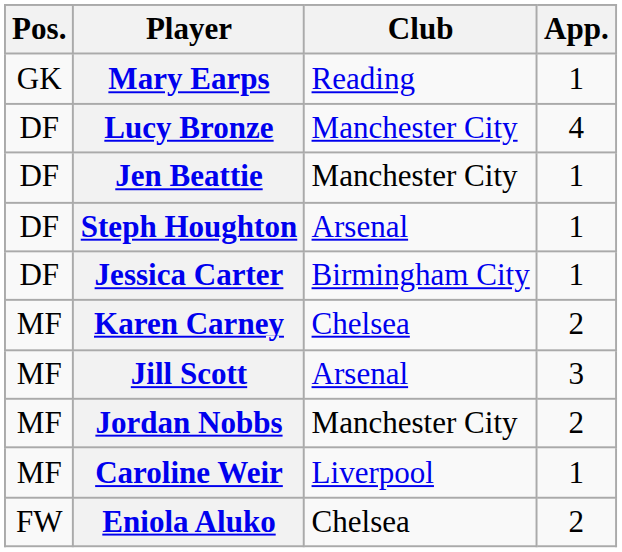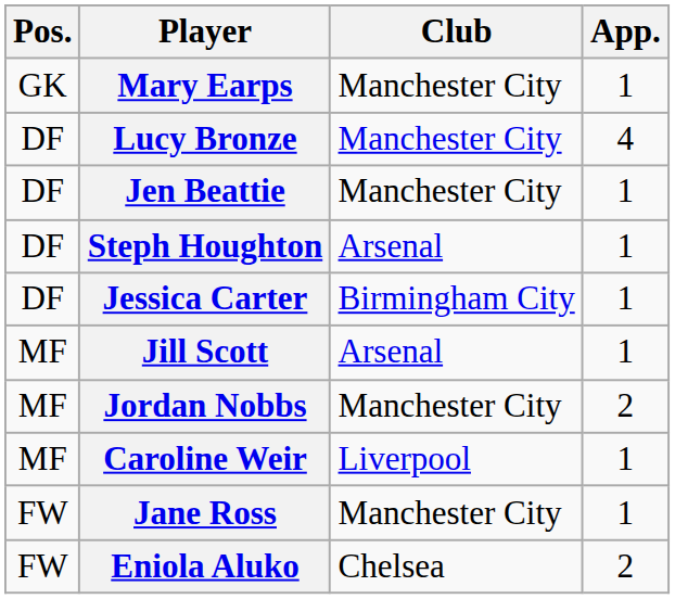 <table class="wikitable plainrowheaders" style="text-align: left">
 <tr>
 <th scope=col>Pos.</th>
 <th scope=col>Player</th>
 <th scope=col>Club</th>
 <th scope=col>App.</th>
 </tr>
 <tr>
 <td style=text-align:center>GK</td>
 <th scope=row><a href='#'>Mary Earps</a></th>
-<td><a href='#'>Reading</a></td>
+<td>Manchester City</td>
 <td style=text-align:center>1</td>
 </tr>
 <tr>
 <td style=text-align:center>DF</td>
 <th scope=row><a href='#'>Lucy Bronze</a> </th>
 <td><a href='#'>Manchester City</a></td>
 <td style=text-align:center>4</td>
 </tr>
 <tr>
 <td style=text-align:center>DF</td>
 <th scope=row><a href='#'>Jen Beattie</a></th>
 <td>Manchester City</td>
 <td style=text-align:center>1</td>
 </tr>
 <tr>
 <td style=text-align:center>DF</td>
 <th scope=row><a href='#'>Steph Houghton</a></th>
 <td><a href='#'>Arsenal</a></td>
 <td style=text-align:center>1</td>
 </tr>
 <tr>
 <td style=text-align:center>DF</td>
 <th scope=row><a href='#'>Jessica Carter</a></th>
 <td><a href='#'>Birmingham City</a></td>
 <td style=text-align:center>1</td>
 </tr>
 <tr>
 <td style=text-align:center>MF</td>
-<th scope=row><a href='#'>Karen Carney</a> </th>
-<td><a href='#'>Chelsea</a></td>
-<td style=text-align:center>2</td>
-</tr>
-<tr>
-<td style=text-align:center>MF</td>
 <th scope=row><a href='#'>Jill Scott</a> </th>
 <td><a href='#'>Arsenal</a></td>
-<td style=text-align:center>3</td>
+<td style=text-align:center>1</td>
 </tr>
 <tr>
 <td style=text-align:center>MF</td>
 <th scope=row><a href='#'>Jordan Nobbs</a> </th>
 <td>Manchester City</td>
 <td style=text-align:center>2</td>
 </tr>
 <tr>
 <td style=text-align:center>MF</td>
 <th scope=row><a href='#'>Caroline Weir</a></th>
 <td><a href='#'>Liverpool</a></td>
 <td style=text-align:center>1</td>
 </tr>
 <tr>
 <td style=text-align:center>FW</td>
+<th scope=row><a href='#'>Jane Ross</a></th>
+<td>Manchester City</td>
+<td style=text-align:center>1</td>
+</tr>
+<tr>
+<td style=text-align:center>FW</td>
 <th scope=row><a href='#'>Eniola Aluko</a> </th>
 <td>Chelsea</td>
 <td style=text-align:center>2</td>
 </tr>
 </table>
